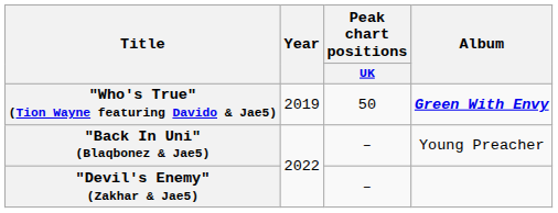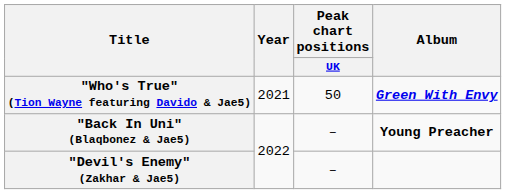 <table class="wikitable plainrowheaders" style="text-align:center;">
 <tr>
 <th scope="col" rowspan="2" style="width:18em;">Title</th>
 <th scope="col" rowspan="2" style="width:1em;">Year</th>
 <th scope="col" colspan="1">Peak chart positions</th>
 <th scope="col" rowspan="2">Album</th>
 </tr>
 <tr>
 <th scope="col" style="width:3em;font-size:85%;"><a href='#'>UK</a><br></th>
 </tr>
 <tr>
 <th scope="row">"Who's True"<br><small>(<a href='#'>Tion Wayne</a> featuring <a href='#'>Davido</a> & Jae5)</small></th>
-<td rowspan="1">2019</td>
+<td rowspan="1">2021</td>
 <td>50</td>
 <td><strong><em><a href='#'>Green With Envy</a></em></strong></td>
 </tr>
 <tr>
 <th scope="row">"Back In Uni"<br><small>(Blaqbonez & Jae5)</small></th>
 <td rowspan="2">2022</td>
 <td>–</td>
-<td>Young Preacher</td>
+<td><strong>Young Preacher</strong></td>
 </tr>
 <tr>
 <th scope="row">"Devil's Enemy"<br><small>(Zakhar & Jae5)</small></th>
 <td>–</td>
 <td></td>
 </tr>
 </table>
